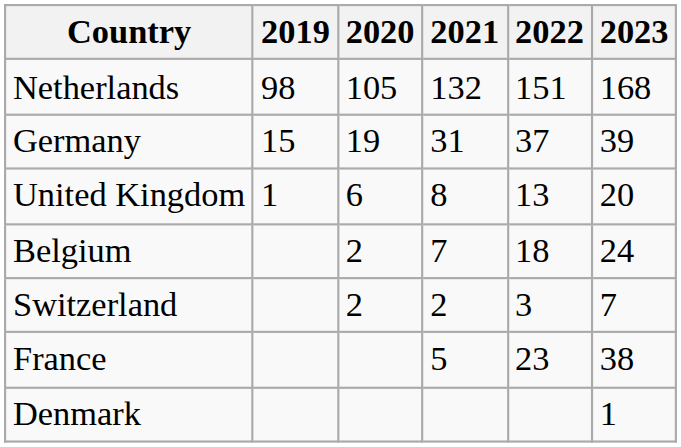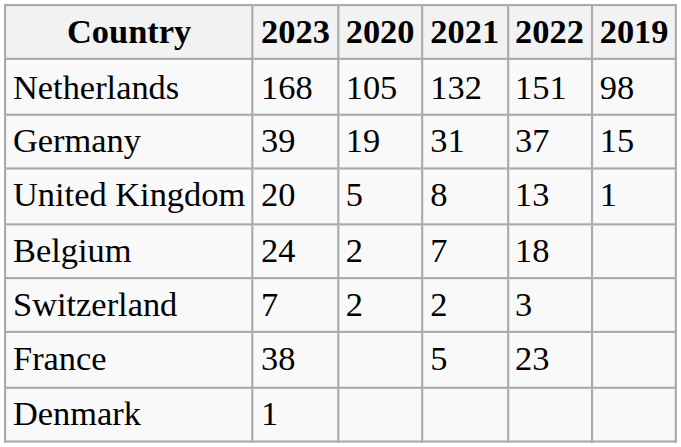 <table class="wikitable">
 <tr>
 <th>Country</th>
-<th>2019</th>
+<th>2023</th>
 <th>2020</th>
 <th>2021</th>
 <th>2022</th>
-<th>2023</th>
+<th>2019</th>
 </tr>
 <tr>
 <td>Netherlands</td>
-<td>98</td>
+<td>168</td>
 <td>105</td>
 <td>132</td>
 <td>151</td>
-<td>168</td>
+<td>98</td>
 </tr>
 <tr>
 <td>Germany</td>
-<td>15</td>
+<td>39</td>
 <td>19</td>
 <td>31</td>
 <td>37</td>
-<td>39</td>
+<td>15</td>
 </tr>
 <tr>
 <td>United Kingdom</td>
-<td>1</td>
-<td>6</td>
+<td>20</td>
+<td>5</td>
 <td>8</td>
 <td>13</td>
-<td>20</td>
+<td>1</td>
 </tr>
 <tr>
 <td>Belgium</td>
-<td></td>
+<td>24</td>
 <td>2</td>
 <td>7</td>
 <td>18</td>
-<td>24</td>
+<td></td>
 </tr>
 <tr>
 <td>Switzerland</td>
-<td></td>
+<td>7</td>
 <td>2</td>
 <td>2</td>
 <td>3</td>
-<td>7</td>
+<td></td>
 </tr>
 <tr>
 <td>France</td>
-<td></td>
+<td>38</td>
 <td></td>
 <td>5</td>
 <td>23</td>
-<td>38</td>
+<td></td>
 </tr>
 <tr>
 <td>Denmark</td>
+<td>1</td>
 <td></td>
 <td></td>
 <td></td>
 <td></td>
-<td>1</td>
 </tr>
 </table>
